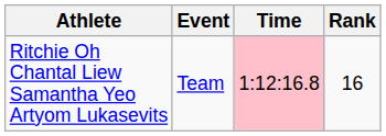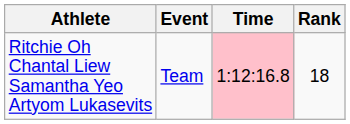 <table class=wikitable style="font-size:90%;">
 <tr>
 <th>Athlete</th>
 <th>Event</th>
 <th>Time</th>
 <th>Rank</th>
 </tr>
 <tr style="text-align:center">
 <td style="text-align:left"><a href='#'>Ritchie Oh</a><br><a href='#'>Chantal Liew</a><br><a href='#'>Samantha Yeo</a><br><a href='#'>Artyom Lukasevits</a></td>
 <td style="text-align:left"><a href='#'>Team</a></td>
 <td style="background: pink;">1:12:16.8</td>
-<td>16</td>
+<td>18</td>
 </tr>
 </table>
